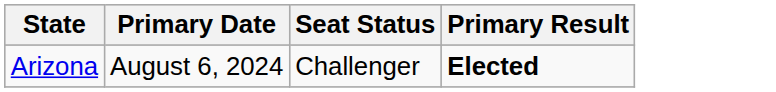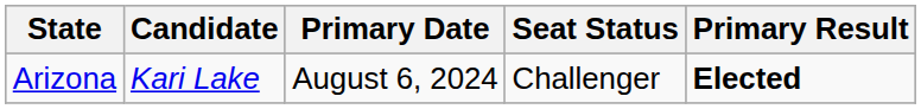 <table class="wikitable sortable">
 <tr>
 <th bgcolor="teal">State</th>
+<th bgcolor="teal">Candidate</th>
 <th bgcolor="teal">Primary Date</th>
 <th>Seat Status</th>
 <th>Primary Result</th>
 </tr>
 <tr>
 <td> <a href='#'>Arizona</a></td>
+<td><em><a href='#'>Kari Lake</a></em></td>
 <td>August 6, 2024</td>
 <td>Challenger</td>
 <td><strong></strong> <strong>Elected</strong></td>
 </tr>
 </table>
